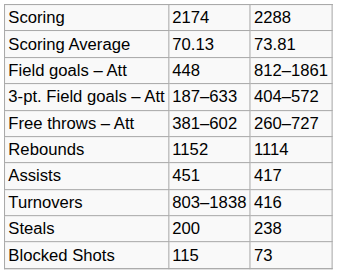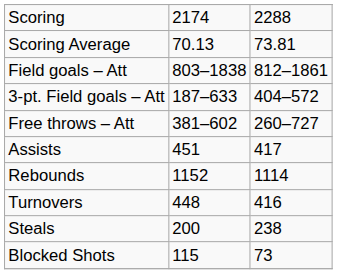 <table class="wikitable">
 <tr>
 </tr>
 <tr>
 <td>Scoring</td>
 <td>2174</td>
 <td>2288</td>
 </tr>
 <tr>
 <td>Scoring Average</td>
 <td>70.13</td>
 <td>73.81</td>
 </tr>
 <tr>
 <td>Field goals – Att</td>
-<td>448</td>
+<td>803–1838</td>
 <td>812–1861</td>
 </tr>
 <tr>
 <td>3-pt. Field goals – Att</td>
 <td>187–633</td>
 <td>404–572</td>
 </tr>
 <tr>
 <td>Free throws – Att</td>
 <td>381–602</td>
 <td>260–727</td>
 </tr>
 <tr>
+<td>Assists</td>
+<td>451</td>
+<td>417</td>
+</tr>
+<tr>
 <td>Rebounds</td>
 <td>1152</td>
 <td>1114</td>
 </tr>
 <tr>
-<td>Assists</td>
-<td>451</td>
-<td>417</td>
-</tr>
-<tr>
 <td>Turnovers</td>
-<td>803–1838</td>
+<td>448</td>
 <td>416</td>
 </tr>
 <tr>
 <td>Steals</td>
 <td>200</td>
 <td>238</td>
 </tr>
 <tr>
 <td>Blocked Shots</td>
 <td>115</td>
 <td>73</td>
 </tr>
 <tr>
 </tr>
 </table>
